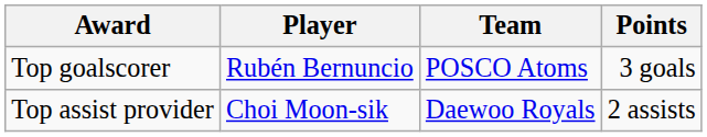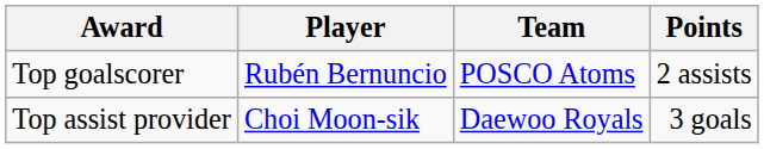 <table class="wikitable">
 <tr>
 <th>Award</th>
 <th>Player</th>
 <th>Team</th>
 <th>Points</th>
 </tr>
 <tr>
 <td>Top goalscorer</td>
 <td> <a href='#'>Rubén Bernuncio</a></td>
 <td><a href='#'>POSCO Atoms</a></td>
-<td align="right">3 goals</td>
+<td align="right">2 assists</td>
 </tr>
 <tr>
 <td>Top assist provider</td>
 <td> <a href='#'>Choi Moon-sik</a></td>
 <td><a href='#'>Daewoo Royals</a></td>
-<td align="right">2 assists</td>
+<td align="right">3 goals</td>
 </tr>
 </table>
